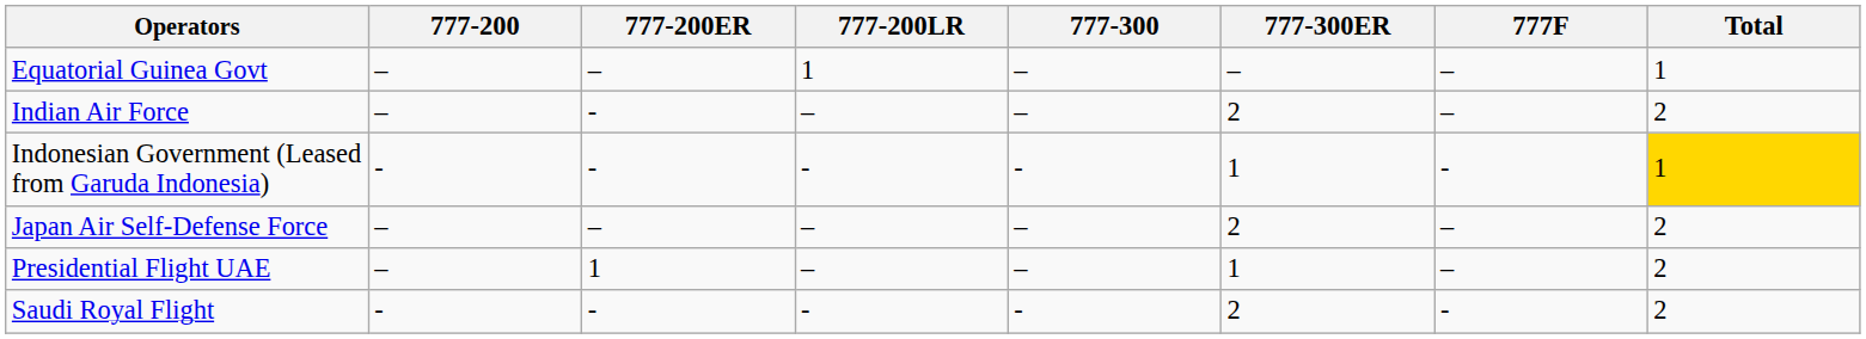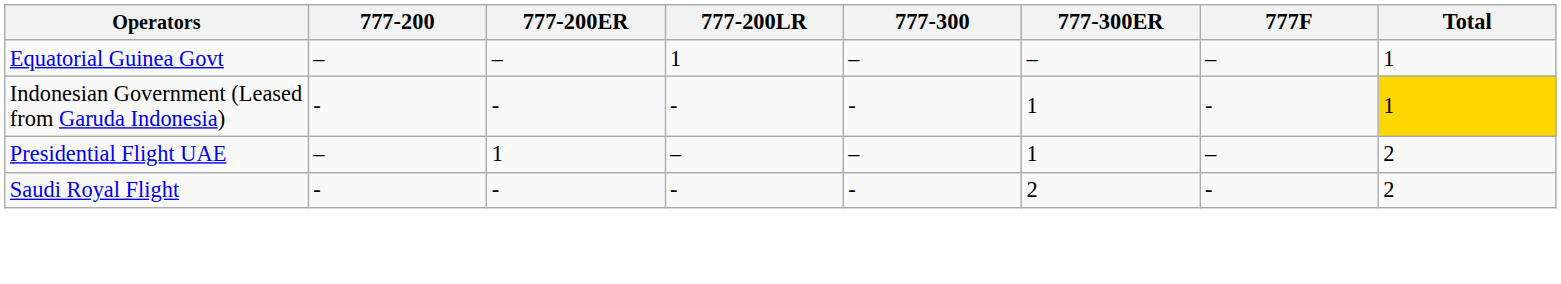 <table class="wikitable sortable">
 <tr>
 <th style="font-size:90%" width="210">Operators</th>
 <th data-sort-type="number" width="120">777-200</th>
 <th data-sort-type="number" width="120">777-200ER</th>
 <th data-sort-type="number" width="120">777-200LR</th>
 <th data-sort-type="number" width="120">777-300</th>
 <th data-sort-type="number" width="120">777-300ER</th>
 <th data-sort-type="number" width="120">777F</th>
 <th data-sort-type="number" width="120">Total</th>
 </tr>
 <tr>
 <td align="left"> <a href='#'>Equatorial Guinea Govt</a></td>
 <td>–</td>
 <td>–</td>
 <td>1</td>
 <td>–</td>
 <td>–</td>
 <td>–</td>
 <td>1</td>
 </tr>
 <tr>
-<td align="left"> <a href='#'>Indian Air Force</a></td>
-<td>–</td>
-<td>-</td>
-<td>–</td>
-<td>–</td>
-<td>2</td>
-<td>–</td>
-<td>2</td>
-</tr>
-<tr>
 <td align="left"> Indonesian Government (Leased from <a href='#'>Garuda Indonesia</a>)</td>
 <td>-</td>
 <td>-</td>
 <td>-</td>
 <td>-</td>
 <td>1</td>
 <td>-</td>
 <td style="background: gold;">1</td>
-</tr>
-<tr>
-<td align="left"> <a href='#'>Japan Air Self-Defense Force</a></td>
-<td>–</td>
-<td>–</td>
-<td>–</td>
-<td>–</td>
-<td>2</td>
-<td>–</td>
-<td>2</td>
 </tr>
 <tr>
 <td align="left"> <a href='#'>Presidential Flight UAE</a></td>
 <td>–</td>
 <td>1</td>
 <td>–</td>
 <td>–</td>
 <td>1</td>
 <td>–</td>
 <td>2</td>
 </tr>
 <tr>
 <td align="left"> <a href='#'>Saudi Royal Flight</a></td>
 <td>-</td>
 <td>-</td>
 <td>-</td>
 <td>-</td>
 <td>2</td>
 <td>-</td>
 <td>2</td>
 </tr>
 </table>
